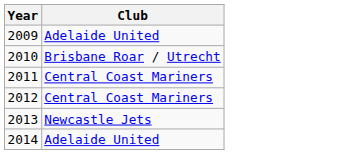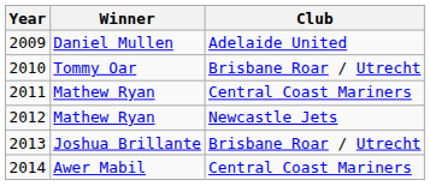 <table class="wikitable">
 <tr>
 <th>Year</th>
+<th>Winner</th>
 <th>Club</th>
 </tr>
 <tr>
 <td>2009</td>
+<td><a href='#'>Daniel Mullen</a></td>
 <td> <a href='#'>Adelaide United</a></td>
 </tr>
 <tr>
 <td>2010</td>
+<td><a href='#'>Tommy Oar</a></td>
 <td> <a href='#'>Brisbane Roar</a> /  <a href='#'>Utrecht</a></td>
 </tr>
 <tr>
 <td>2011</td>
+<td><a href='#'>Mathew Ryan</a></td>
 <td> <a href='#'>Central Coast Mariners</a></td>
 </tr>
 <tr>
 <td>2012</td>
-<td> <a href='#'>Central Coast Mariners</a></td>
+<td><a href='#'>Mathew Ryan</a></td>
+<td> <a href='#'>Newcastle Jets</a></td>
 </tr>
 <tr>
 <td>2013</td>
-<td> <a href='#'>Newcastle Jets</a></td>
+<td><a href='#'>Joshua Brillante</a></td>
+<td> <a href='#'>Brisbane Roar</a> /  <a href='#'>Utrecht</a></td>
 </tr>
 <tr>
 <td>2014</td>
-<td> <a href='#'>Adelaide United</a></td>
+<td><a href='#'>Awer Mabil</a></td>
+<td> <a href='#'>Central Coast Mariners</a></td>
 </tr>
 </table>
